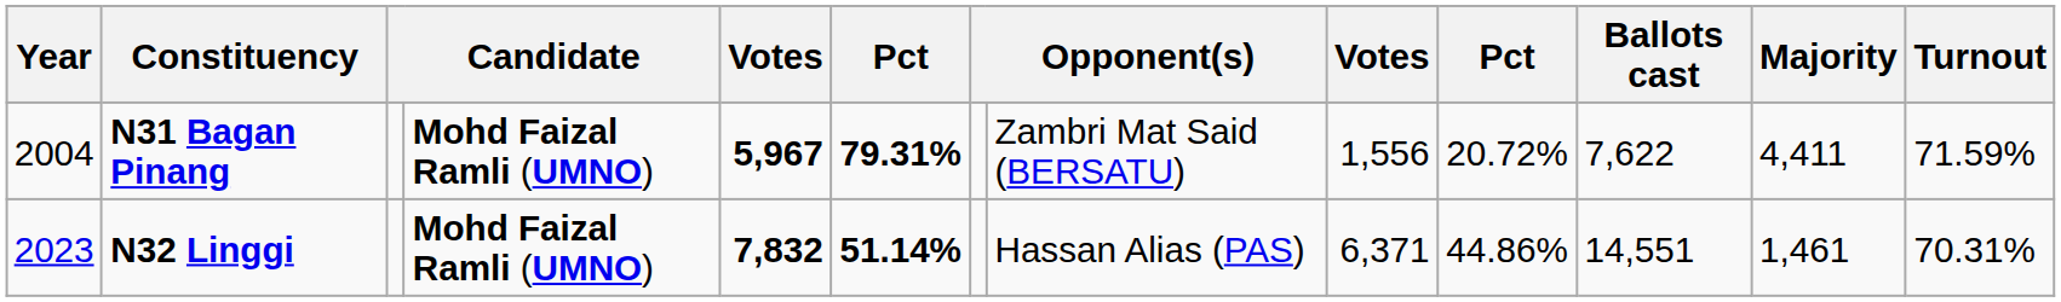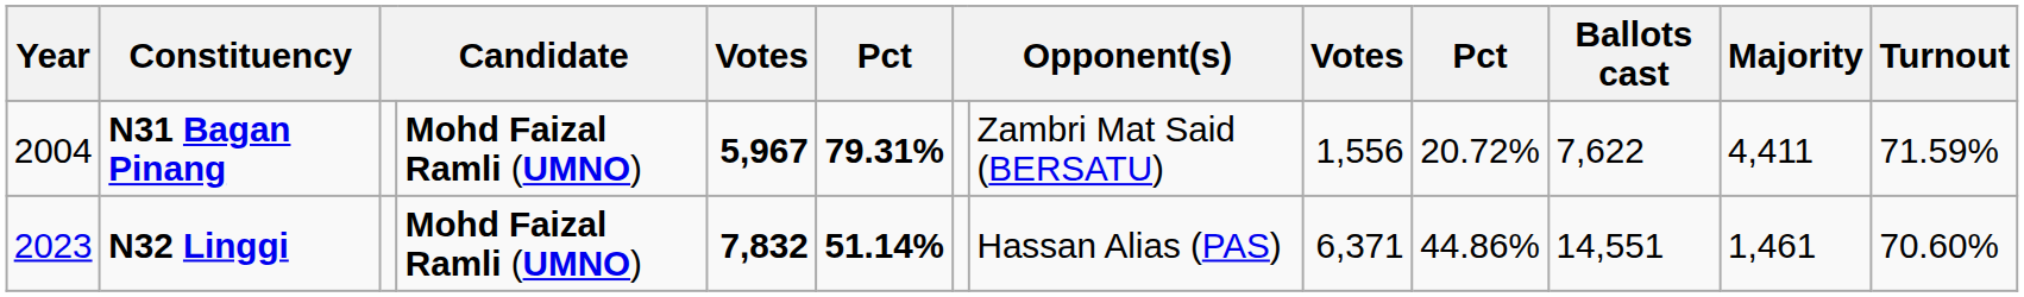 <table class="wikitable" style="margin:0.5em ; font-size:95%">
 <tr>
 <th>Year</th>
 <th>Constituency</th>
 <th colspan=2>Candidate</th>
 <th>Votes</th>
 <th>Pct</th>
 <th colspan=2>Opponent(s)</th>
 <th>Votes</th>
 <th>Pct</th>
 <th>Ballots cast</th>
 <th>Majority</th>
 <th>Turnout</th>
 </tr>
 <tr>
 <td>2004</td>
 <td><strong>N31 <a href='#'>Bagan Pinang</a></strong></td>
 <td></td>
 <td><strong>Mohd Faizal Ramli</strong> (<a href='#'><strong>UMNO</strong></a>)</td>
 <td align=right><strong>5,967</strong></td>
 <td><strong>79.31%</strong></td>
 <td></td>
 <td>Zambri Mat Said (<a href='#'>BERSATU</a>)</td>
 <td align=right>1,556</td>
 <td>20.72%</td>
 <td>7,622</td>
 <td>4,411</td>
 <td>71.59%</td>
 </tr>
 <tr>
 <td><a href='#'>2023</a></td>
 <td><strong>N32 <a href='#'>Linggi</a></strong></td>
 <td></td>
 <td><strong>Mohd Faizal Ramli</strong> (<a href='#'><strong>UMNO</strong></a>)</td>
 <td align=right><strong>7,832</strong></td>
 <td><strong>51.14%</strong></td>
 <td bgcolor=></td>
 <td>Hassan Alias (<a href='#'>PAS</a>)</td>
 <td align=right>6,371</td>
 <td>44.86%</td>
 <td>14,551</td>
 <td>1,461</td>
-<td>70.31%</td>
+<td>70.60%</td>
 </tr>
 </table>
